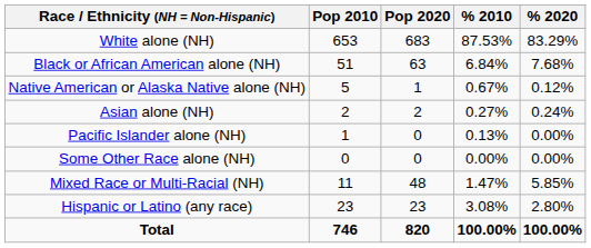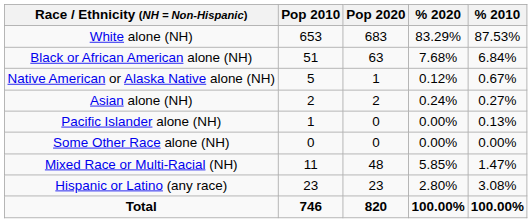 <table class="wikitable"  style="text-align:center;">
 <tr>
 <th>Race / Ethnicity <small>(<em>NH = Non-Hispanic</em>)</small></th>
 <th>Pop 2010</th>
 <th>Pop 2020</th>
+<th>% 2020</th>
 <th>% 2010</th>
-<th>% 2020</th>
 </tr>
 <tr>
 <td><a href='#'>White</a> alone (NH)</td>
 <td>653</td>
 <td>683</td>
+<td>83.29%</td>
 <td>87.53%</td>
-<td>83.29%</td>
 </tr>
 <tr>
 <td><a href='#'>Black or African American</a> alone (NH)</td>
 <td>51</td>
 <td>63</td>
+<td>7.68%</td>
 <td>6.84%</td>
-<td>7.68%</td>
 </tr>
 <tr>
 <td><a href='#'>Native American</a> or <a href='#'>Alaska Native</a> alone (NH)</td>
 <td>5</td>
 <td>1</td>
+<td>0.12%</td>
 <td>0.67%</td>
-<td>0.12%</td>
 </tr>
 <tr>
 <td><a href='#'>Asian</a> alone (NH)</td>
 <td>2</td>
 <td>2</td>
+<td>0.24%</td>
 <td>0.27%</td>
-<td>0.24%</td>
 </tr>
 <tr>
 <td><a href='#'>Pacific Islander</a> alone (NH)</td>
 <td>1</td>
 <td>0</td>
+<td>0.00%</td>
 <td>0.13%</td>
-<td>0.00%</td>
 </tr>
 <tr>
 <td><a href='#'>Some Other Race</a> alone (NH)</td>
 <td>0</td>
 <td>0</td>
 <td>0.00%</td>
 <td>0.00%</td>
 </tr>
 <tr>
 <td><a href='#'>Mixed Race or Multi-Racial</a> (NH)</td>
 <td>11</td>
 <td>48</td>
+<td>5.85%</td>
 <td>1.47%</td>
-<td>5.85%</td>
 </tr>
 <tr>
 <td><a href='#'>Hispanic or Latino</a> (any race)</td>
 <td>23</td>
 <td>23</td>
+<td>2.80%</td>
 <td>3.08%</td>
-<td>2.80%</td>
 </tr>
 <tr>
 <td><strong>Total</strong></td>
 <td><strong>746</strong></td>
 <td><strong>820</strong></td>
 <td><strong>100.00%</strong></td>
 <td><strong>100.00%</strong></td>
 </tr>
 </table>
